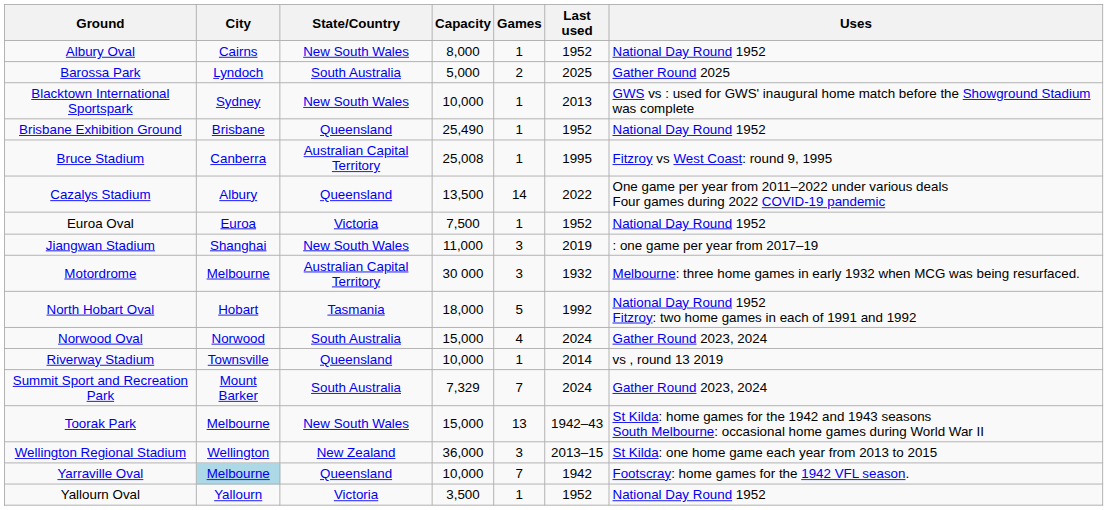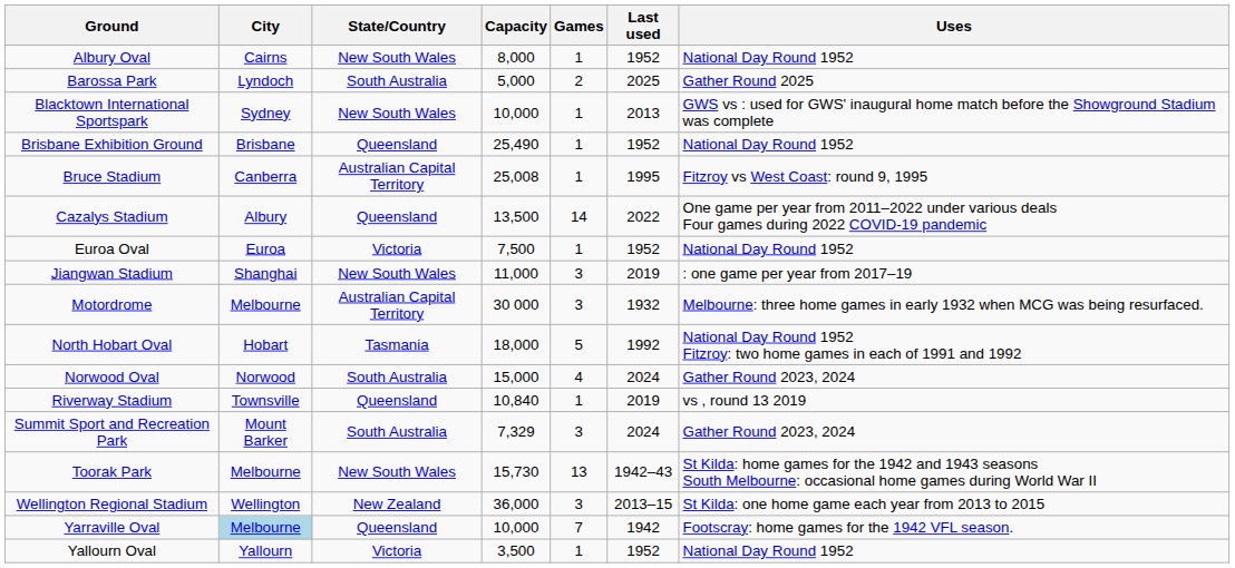 <table class="wikitable sortable" border="1" style="font-size:95%;">
 <tr>
 <th>Ground</th>
 <th>City</th>
 <th>State/Country</th>
 <th>Capacity</th>
 <th>Games</th>
 <th>Last used</th>
 <th>Uses</th>
 </tr>
 <tr>
 <td align = center><a href='#'>Albury Oval</a></td>
 <td align = center><a href='#'>Cairns</a></td>
 <td align = center><a href='#'>New South Wales</a></td>
 <td align = center>8,000</td>
 <td align = center>1</td>
 <td align = center>1952</td>
 <td><a href='#'>National Day Round</a> 1952</td>
 </tr>
 <tr>
 <td align = center><a href='#'>Barossa Park</a></td>
 <td align = center><a href='#'>Lyndoch</a></td>
 <td align = center><a href='#'>South Australia</a></td>
 <td align=center>5,000</td>
 <td align=center>2</td>
 <td align=center>2025</td>
 <td><a href='#'>Gather Round</a> 2025</td>
 </tr>
 <tr>
 <td align=center><a href='#'>Blacktown International Sportspark</a></td>
 <td align=center><a href='#'>Sydney</a></td>
 <td align=center><a href='#'>New South Wales</a></td>
 <td align=center>10,000</td>
 <td align=center>1</td>
 <td align=center>2013</td>
 <td><a href='#'>GWS</a> vs : used for GWS' inaugural home match before the <a href='#'>Showground Stadium</a> was complete</td>
 </tr>
 <tr>
 <td align = center><a href='#'>Brisbane Exhibition Ground</a></td>
 <td align = center><a href='#'>Brisbane</a></td>
 <td align = center><a href='#'>Queensland</a></td>
 <td align = center>25,490</td>
 <td align = center>1</td>
 <td align = center>1952</td>
 <td><a href='#'>National Day Round</a> 1952</td>
 </tr>
 <tr>
 <td align = center><a href='#'>Bruce Stadium</a></td>
 <td align = center><a href='#'>Canberra</a></td>
 <td align = center><a href='#'>Australian Capital Territory</a></td>
 <td align = center>25,008</td>
 <td align = center>1</td>
 <td align = center>1995</td>
 <td><a href='#'>Fitzroy</a> vs <a href='#'>West Coast</a>: round 9, 1995</td>
 </tr>
 <tr>
 <td align = center><a href='#'>Cazalys Stadium</a></td>
 <td align = center><a href='#'>Albury</a></td>
 <td align = center><a href='#'>Queensland</a></td>
 <td align = center>13,500</td>
 <td align = center>14</td>
 <td align = center>2022</td>
 <td>One game per year from 2011–2022 under various deals<br>Four games during 2022 <a href='#'>COVID-19 pandemic</a></td>
 </tr>
 <tr>
 <td align = center>Euroa Oval</td>
 <td align = center><a href='#'>Euroa</a></td>
 <td align = center><a href='#'>Victoria</a></td>
 <td align = center>7,500</td>
 <td align = center>1</td>
 <td align = center>1952</td>
 <td><a href='#'>National Day Round</a> 1952</td>
 </tr>
 <tr>
 <td align="center"><a href='#'>Jiangwan Stadium</a></td>
 <td align="center"><a href='#'>Shanghai</a></td>
 <td align = center><a href='#'>New South Wales</a></td>
 <td align="center">11,000</td>
 <td align="center">3</td>
 <td align="center">2019</td>
 <td>: one game per year from 2017–19</td>
 </tr>
 <tr>
 <td align = center><a href='#'>Motordrome</a></td>
 <td align = center><a href='#'>Melbourne</a></td>
 <td align = center><a href='#'>Australian Capital Territory</a></td>
 <td align = center>30 000</td>
 <td align = center>3</td>
 <td align = center>1932</td>
 <td><a href='#'>Melbourne</a>: three home games in early 1932 when MCG was being resurfaced.</td>
 </tr>
 <tr>
 <td align = center><a href='#'>North Hobart Oval</a></td>
 <td align = center><a href='#'>Hobart</a></td>
 <td align = center><a href='#'>Tasmania</a></td>
 <td align = center>18,000</td>
 <td align = center>5</td>
 <td align = center>1992</td>
 <td><a href='#'>National Day Round</a> 1952<br><a href='#'>Fitzroy</a>: two home games in each of 1991 and 1992</td>
 </tr>
 <tr>
 <td align = center><a href='#'>Norwood Oval</a></td>
 <td align = center><a href='#'>Norwood</a></td>
 <td align = center><a href='#'>South Australia</a></td>
 <td align=center>15,000</td>
 <td align=center>4</td>
 <td align=center>2024</td>
 <td><a href='#'>Gather Round</a> 2023, 2024</td>
 </tr>
 <tr>
 <td align = center><a href='#'>Riverway Stadium</a></td>
 <td align = center><a href='#'>Townsville</a></td>
 <td align = center><a href='#'>Queensland</a></td>
-<td align=center>10,000</td>
+<td align=center>10,840</td>
 <td align=center>1</td>
-<td align=center>2014</td>
+<td align=center>2019</td>
 <td> vs , round 13 2019</td>
 </tr>
 <tr>
 <td align = center><a href='#'>Summit Sport and Recreation Park</a></td>
 <td align = center><a href='#'>Mount Barker</a></td>
 <td align = center><a href='#'>South Australia</a></td>
 <td align=center>7,329</td>
-<td align=center>7</td>
+<td align=center>3</td>
 <td align=center>2024</td>
 <td><a href='#'>Gather Round</a> 2023, 2024</td>
 </tr>
 <tr>
 <td align = center><a href='#'>Toorak Park</a></td>
 <td align = center><a href='#'>Melbourne</a></td>
 <td align=center><a href='#'>New South Wales</a></td>
-<td align = center>15,000</td>
+<td align = center>15,730</td>
 <td align = center>13</td>
 <td align = center>1942–43</td>
 <td><a href='#'>St Kilda</a>: home games for the 1942 and 1943 seasons<br><a href='#'>South Melbourne</a>: occasional home games during World War II</td>
 </tr>
 <tr>
 <td align = center><a href='#'>Wellington Regional Stadium</a></td>
 <td align = center><a href='#'>Wellington</a></td>
 <td align = center><a href='#'>New Zealand</a></td>
 <td align = center>36,000</td>
 <td align = center>3</td>
 <td align = center>2013–15</td>
 <td><a href='#'>St Kilda</a>: one home game each year from 2013 to 2015</td>
 </tr>
 <tr>
 <td align = center><a href='#'>Yarraville Oval</a></td>
 <td align = center style="background: lightblue;"><a href='#'>Melbourne</a></td>
 <td align = center><a href='#'>Queensland</a></td>
 <td align = center>10,000</td>
 <td align = center>7</td>
 <td align = center>1942</td>
 <td><a href='#'>Footscray</a>: home games for the <a href='#'>1942 VFL season</a>.</td>
 </tr>
 <tr>
 <td align = center>Yallourn Oval</td>
 <td align = center><a href='#'>Yallourn</a></td>
 <td align = center><a href='#'>Victoria</a></td>
 <td align = center>3,500</td>
 <td align = center>1</td>
 <td align = center>1952</td>
 <td><a href='#'>National Day Round</a> 1952</td>
 </tr>
 </table>
